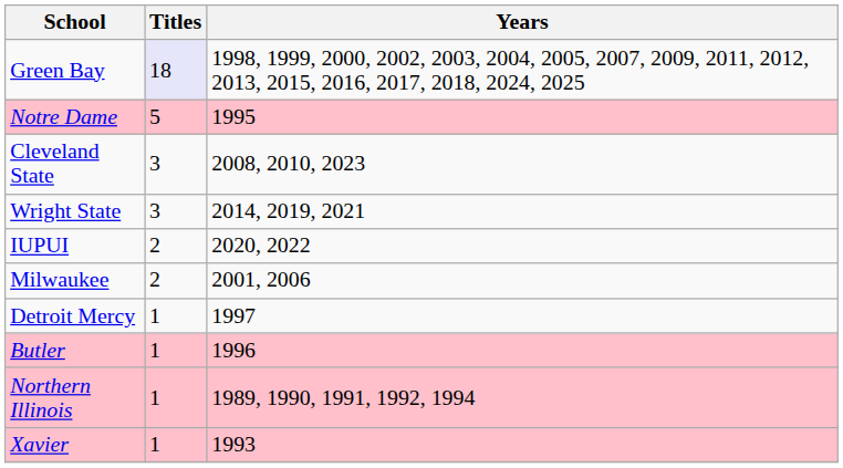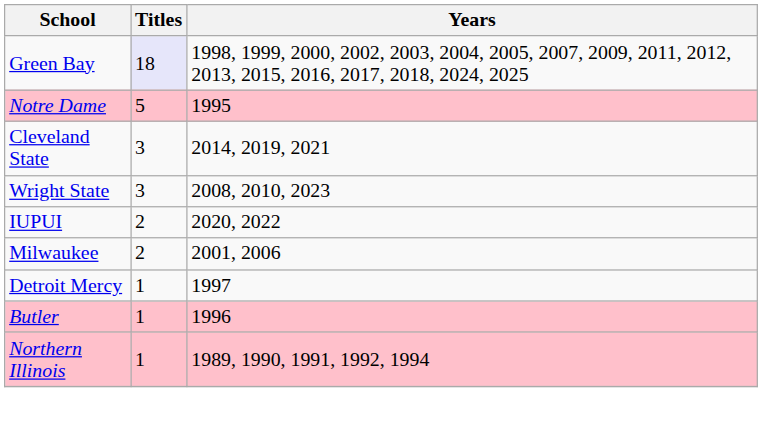 <table class="wikitable">
 <tr>
 <th>School</th>
 <th>Titles</th>
 <th>Years</th>
 </tr>
 <tr>
 <td><a href='#'>Green Bay</a></td>
 <td style="background: lavender;">18</td>
 <td align=left>1998, 1999, 2000, 2002, 2003, 2004, 2005, 2007, 2009, 2011, 2012, 2013, 2015, 2016, 2017, 2018, 2024, 2025</td>
 </tr>
 <tr bgcolor=pink>
 <td><em><a href='#'>Notre Dame</a></em></td>
 <td>5</td>
 <td align=left>1995</td>
 </tr>
 <tr>
 <td><a href='#'>Cleveland State</a></td>
 <td>3</td>
-<td align="left">2008, 2010, 2023</td>
+<td align=left>2014, 2019, 2021</td>
 </tr>
 <tr>
 <td><a href='#'>Wright State</a></td>
 <td>3</td>
-<td align=left>2014, 2019, 2021</td>
+<td align="left">2008, 2010, 2023</td>
 </tr>
 <tr>
 <td><a href='#'>IUPUI</a></td>
 <td>2</td>
 <td align=left>2020, 2022</td>
 </tr>
 <tr>
 <td><a href='#'>Milwaukee</a></td>
 <td>2</td>
 <td align=left>2001, 2006</td>
 </tr>
 <tr>
 <td><a href='#'>Detroit Mercy</a></td>
 <td>1</td>
 <td align=left>1997</td>
 </tr>
 <tr bgcolor=pink>
 <td><em><a href='#'>Butler</a></em></td>
 <td>1</td>
 <td align=left>1996</td>
 </tr>
 <tr bgcolor=pink>
 <td><em><a href='#'>Northern Illinois</a></em></td>
 <td>1</td>
 <td align=left>1989, 1990, 1991, 1992, 1994</td>
 </tr>
-<tr bgcolor=pink>
-<td><em><a href='#'>Xavier</a></em></td>
-<td>1</td>
-<td align=left>1993</td>
-</tr>
 <tr>
 </tr>
 </table>
